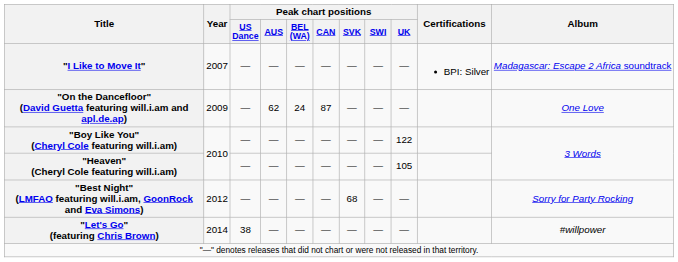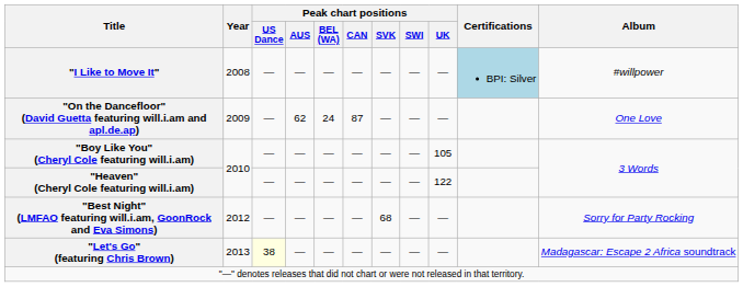 <table class="wikitable plainrowheaders" style="text-align:center;" border="1">
 <tr>
 <th scope="col" rowspan="2" style="width:20em;">Title</th>
 <th scope="col" rowspan="2">Year</th>
 <th scope="col" colspan="7">Peak chart positions</th>
 <th scope="col" rowspan="2">Certifications</th>
 <th scope="col" rowspan="2">Album</th>
 </tr>
 <tr>
 <th scope="col" style="width:2.5em;font-size:90%;"><a href='#'>US<br>Dance</a><br></th>
 <th scope="col" style="width:2.5em;font-size:90%;"><a href='#'>AUS</a><br></th>
 <th scope="col" style="width:2.5em;font-size:90%;"><a href='#'>BEL (WA)</a><br></th>
 <th scope="col" style="width:2.5em;font-size:90%;"><a href='#'>CAN</a><br></th>
 <th scope="col" style="width:2.5em;font-size:90%;"><a href='#'>SVK</a><br></th>
 <th scope="col" style="width:2.5em;font-size:90%;"><a href='#'>SWI</a><br></th>
 <th scope="col" style="width:2.5em;font-size:90%;"><a href='#'>UK</a><br></th>
 </tr>
 <tr>
 <th scope="row">"<a href='#'>I Like to Move It</a>"</th>
-<td>2007</td>
+<td>2008</td>
 <td>—</td>
 <td>—</td>
 <td>—</td>
 <td>—</td>
 <td>—</td>
 <td>—</td>
 <td>—</td>
-<td><br><ul><li>BPI: Silver</li></ul></td>
-<td><a href='#'><em>Madagascar: Escape 2 Africa</em> soundtrack</a></td>
+<td style="background: lightblue;"><br><ul><li>BPI: Silver</li></ul></td>
+<td><em>#willpower</em></td>
 </tr>
 <tr>
 <th scope="row">"On the Dancefloor"<br><span>(<a href='#'>David Guetta</a> featuring will.i.am and <a href='#'>apl.de.ap</a>)</span></th>
 <td>2009</td>
 <td>—</td>
 <td>62</td>
 <td>24</td>
 <td>87</td>
 <td>—</td>
 <td>—</td>
 <td>—</td>
 <td></td>
 <td><em><a href='#'>One Love</a></em></td>
 </tr>
 <tr>
 <th scope="row">"Boy Like You"<br><span>(<a href='#'>Cheryl Cole</a> featuring will.i.am)</span></th>
 <td rowspan="2">2010</td>
 <td>—</td>
 <td>—</td>
 <td>—</td>
 <td>—</td>
 <td>—</td>
 <td>—</td>
-<td>122</td>
+<td>105</td>
 <td></td>
 <td rowspan="2"><em><a href='#'>3 Words</a></em></td>
 </tr>
 <tr>
 <th scope="row">"Heaven"<br><span>(Cheryl Cole featuring will.i.am)</span></th>
 <td>—</td>
 <td>—</td>
 <td>—</td>
 <td>—</td>
 <td>—</td>
 <td>—</td>
-<td>105</td>
+<td>122</td>
 <td></td>
 </tr>
 <tr>
 <th scope="row">"Best Night"<br><span>(<a href='#'>LMFAO</a> featuring will.i.am, <a href='#'>GoonRock</a> and <a href='#'>Eva Simons</a>)</span></th>
 <td>2012</td>
 <td>—</td>
 <td>—</td>
 <td>—</td>
 <td>—</td>
 <td>68</td>
 <td>—</td>
 <td>—</td>
 <td></td>
 <td><em><a href='#'>Sorry for Party Rocking</a></em></td>
 </tr>
 <tr>
 <th scope="row">"<a href='#'>Let's Go</a>"<br><span>(featuring <a href='#'>Chris Brown</a>)</span></th>
-<td>2014</td>
-<td>38</td>
+<td>2013</td>
+<td style="background: lightyellow;">38</td>
 <td>—</td>
 <td>—</td>
 <td>—</td>
 <td>—</td>
 <td>—</td>
 <td>—</td>
 <td></td>
-<td><em>#willpower</em></td>
+<td><a href='#'><em>Madagascar: Escape 2 Africa</em> soundtrack</a></td>
 </tr>
 <tr>
 <td align="center" colspan="15" style="font-size:85%">"—" denotes releases that did not chart or were not released in that territory.</td>
 </tr>
 </table>
